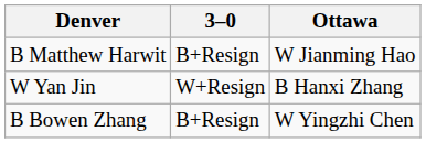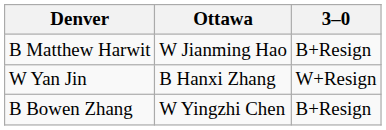 <table class="wikitable">
 <tr>
 <th>Denver</th>
+<th>Ottawa</th>
 <th>3–0</th>
-<th>Ottawa</th>
 </tr>
 <tr>
 <td>B Matthew Harwit</td>
+<td>W Jianming Hao</td>
 <td>B+Resign</td>
-<td>W Jianming Hao</td>
 </tr>
 <tr>
 <td>W Yan Jin</td>
+<td>B Hanxi Zhang</td>
 <td>W+Resign</td>
-<td>B Hanxi Zhang</td>
 </tr>
 <tr>
 <td>B Bowen Zhang</td>
+<td>W Yingzhi Chen</td>
 <td>B+Resign</td>
-<td>W Yingzhi Chen</td>
 </tr>
 </table>
